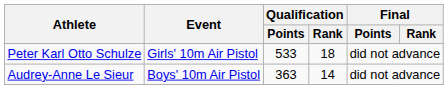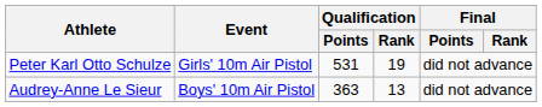 <table class="wikitable" style="font-size:90%;">
 <tr>
 <th rowspan=2>Athlete</th>
 <th rowspan=2>Event</th>
 <th colspan=2>Qualification</th>
 <th colspan=2>Final</th>
 </tr>
 <tr style="font-size:95%">
 <th>Points</th>
 <th>Rank</th>
 <th>Points</th>
 <th>Rank</th>
 </tr>
 <tr align=center>
 <td align=left><a href='#'>Peter Karl Otto Schulze</a></td>
 <td align=left><a href='#'>Girls' 10m Air Pistol</a></td>
-<td>533</td>
-<td>18</td>
+<td>531</td>
+<td>19</td>
 <td colspan=2>did not advance</td>
 </tr>
 <tr align=center>
 <td align=left><a href='#'>Audrey-Anne Le Sieur</a></td>
 <td align=left><a href='#'>Boys' 10m Air Pistol</a></td>
 <td>363</td>
-<td>14</td>
+<td>13</td>
 <td colspan=2>did not advance</td>
 </tr>
 </table>
